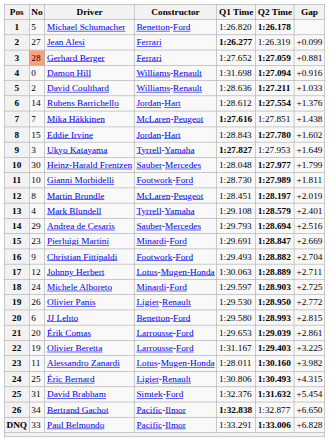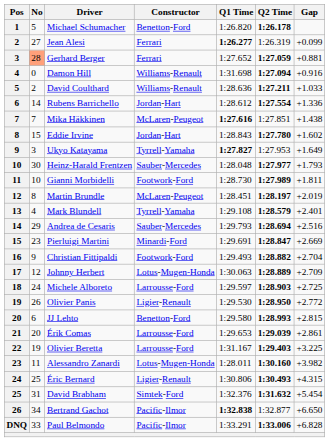 <table class="wikitable sortable" style="font-size: 95%;">
 <tr>
 <th>Pos</th>
 <th>No</th>
 <th>Driver</th>
 <th>Constructor</th>
 <th>Q1 Time</th>
 <th>Q2 Time</th>
 <th>Gap</th>
 </tr>
 <tr>
 <th>1</th>
 <td>5</td>
 <td> <a href='#'>Michael Schumacher</a></td>
 <td><a href='#'>Benetton</a>-<a href='#'>Ford</a></td>
 <td>1:26.820</td>
 <td><strong>1:26.178</strong></td>
 <td></td>
 </tr>
 <tr>
 <th>2</th>
 <td>27</td>
 <td> <a href='#'>Jean Alesi</a></td>
 <td><a href='#'>Ferrari</a></td>
 <td><strong>1:26.277</strong></td>
 <td>1:26.319</td>
 <td>+0.099</td>
 </tr>
 <tr>
 <th>3</th>
 <td style="background: lightsalmon;">28</td>
 <td> <a href='#'>Gerhard Berger</a></td>
 <td><a href='#'>Ferrari</a></td>
 <td>1:27.652</td>
 <td><strong>1:27.059</strong></td>
 <td>+0.881</td>
 </tr>
 <tr>
 <th>4</th>
 <td>0</td>
 <td> <a href='#'>Damon Hill</a></td>
 <td><a href='#'>Williams</a>-<a href='#'>Renault</a></td>
 <td>1:31.698</td>
 <td><strong>1:27.094</strong></td>
 <td>+0.916</td>
 </tr>
 <tr>
 <th>5</th>
 <td>2</td>
 <td> <a href='#'>David Coulthard</a></td>
 <td><a href='#'>Williams</a>-<a href='#'>Renault</a></td>
 <td>1:28.636</td>
 <td><strong>1:27.211</strong></td>
 <td>+1.033</td>
 </tr>
 <tr>
 <th>6</th>
 <td>14</td>
 <td> <a href='#'>Rubens Barrichello</a></td>
 <td><a href='#'>Jordan</a>-<a href='#'>Hart</a></td>
 <td>1:28.612</td>
 <td><strong>1:27.554</strong></td>
-<td>+1.376</td>
+<td>+1.336</td>
 </tr>
 <tr>
 <th>7</th>
 <td>7</td>
 <td> <a href='#'>Mika Häkkinen</a></td>
 <td><a href='#'>McLaren</a>-<a href='#'>Peugeot</a></td>
 <td><strong>1:27.616</strong></td>
 <td>1:27.851</td>
 <td>+1.438</td>
 </tr>
 <tr>
 <th>8</th>
 <td>15</td>
 <td> <a href='#'>Eddie Irvine</a></td>
 <td><a href='#'>Jordan</a>-<a href='#'>Hart</a></td>
 <td>1:28.843</td>
 <td><strong>1:27.780</strong></td>
 <td>+1.602</td>
 </tr>
 <tr>
 <th>9</th>
 <td>3</td>
 <td> <a href='#'>Ukyo Katayama</a></td>
 <td><a href='#'>Tyrrell</a>-<a href='#'>Yamaha</a></td>
 <td><strong>1:27.827</strong></td>
 <td>1:27.953</td>
 <td>+1.649</td>
 </tr>
 <tr>
 <th>10</th>
 <td>30</td>
 <td> <a href='#'>Heinz-Harald Frentzen</a></td>
 <td><a href='#'>Sauber</a>-<a href='#'>Mercedes</a></td>
 <td>1:28.048</td>
 <td><strong>1:27.977</strong></td>
-<td>+1.799</td>
+<td>+1.793</td>
 </tr>
 <tr>
 <th>11</th>
 <td>10</td>
 <td> <a href='#'>Gianni Morbidelli</a></td>
 <td><a href='#'>Footwork</a>-<a href='#'>Ford</a></td>
 <td>1:28.730</td>
 <td><strong>1:27.989</strong></td>
 <td>+1.811</td>
 </tr>
 <tr>
 <th>12</th>
 <td>8</td>
 <td> <a href='#'>Martin Brundle</a></td>
 <td><a href='#'>McLaren</a>-<a href='#'>Peugeot</a></td>
 <td>1:28.451</td>
 <td><strong>1:28.197</strong></td>
 <td>+2.019</td>
 </tr>
 <tr>
 <th>13</th>
 <td>4</td>
 <td> <a href='#'>Mark Blundell</a></td>
 <td><a href='#'>Tyrrell</a>-<a href='#'>Yamaha</a></td>
 <td>1:29.108</td>
 <td><strong>1:28.579</strong></td>
 <td>+2.401</td>
 </tr>
 <tr>
 <th>14</th>
 <td>29</td>
 <td> <a href='#'>Andrea de Cesaris</a></td>
 <td><a href='#'>Sauber</a>-<a href='#'>Mercedes</a></td>
 <td>1:29.793</td>
 <td><strong>1:28.694</strong></td>
 <td>+2.516</td>
 </tr>
 <tr>
 <th>15</th>
 <td>23</td>
 <td> <a href='#'>Pierluigi Martini</a></td>
 <td><a href='#'>Minardi</a>-<a href='#'>Ford</a></td>
 <td>1:29.691</td>
 <td><strong>1:28.847</strong></td>
 <td>+2.669</td>
 </tr>
 <tr>
 <th>16</th>
 <td>9</td>
 <td> <a href='#'>Christian Fittipaldi</a></td>
 <td><a href='#'>Footwork</a>-<a href='#'>Ford</a></td>
 <td>1:29.493</td>
 <td><strong>1:28.882</strong></td>
 <td>+2.704</td>
 </tr>
 <tr>
 <th>17</th>
 <td>12</td>
 <td> <a href='#'>Johnny Herbert</a></td>
 <td><a href='#'>Lotus</a>-<a href='#'>Mugen-Honda</a></td>
 <td>1:30.063</td>
 <td><strong>1:28.889</strong></td>
-<td>+2.711</td>
+<td>+2.709</td>
 </tr>
 <tr>
 <th>18</th>
 <td>24</td>
 <td> <a href='#'>Michele Alboreto</a></td>
-<td><a href='#'>Minardi</a>-<a href='#'>Ford</a></td>
+<td><a href='#'>Larrousse</a>-<a href='#'>Ford</a></td>
 <td>1:29.597</td>
 <td><strong>1:28.903</strong></td>
 <td>+2.725</td>
 </tr>
 <tr>
 <th>19</th>
 <td>26</td>
 <td> <a href='#'>Olivier Panis</a></td>
 <td><a href='#'>Ligier</a>-<a href='#'>Renault</a></td>
 <td>1:29.530</td>
 <td><strong>1:28.950</strong></td>
 <td>+2.772</td>
 </tr>
 <tr>
 <th>20</th>
 <td>6</td>
 <td> <a href='#'>JJ Lehto</a></td>
 <td><a href='#'>Benetton</a>-<a href='#'>Ford</a></td>
 <td>1:29.580</td>
 <td><strong>1:28.993</strong></td>
 <td>+2.815</td>
 </tr>
 <tr>
 <th>21</th>
 <td>20</td>
 <td> <a href='#'>Érik Comas</a></td>
 <td><a href='#'>Larrousse</a>-<a href='#'>Ford</a></td>
 <td>1:29.653</td>
 <td><strong>1:29.039</strong></td>
 <td>+2.861</td>
 </tr>
 <tr>
 <th>22</th>
 <td>19</td>
 <td> <a href='#'>Olivier Beretta</a></td>
 <td><a href='#'>Larrousse</a>-<a href='#'>Ford</a></td>
 <td>1:31.167</td>
 <td><strong>1:29.403</strong></td>
 <td>+3.225</td>
 </tr>
 <tr>
 <th>23</th>
 <td>11</td>
 <td> <a href='#'>Alessandro Zanardi</a></td>
 <td><a href='#'>Lotus</a>-<a href='#'>Mugen-Honda</a></td>
 <td>1:28.011</td>
 <td><strong>1:30.160</strong></td>
 <td>+3.982</td>
 </tr>
 <tr>
 <th>24</th>
 <td>25</td>
 <td> <a href='#'>Éric Bernard</a></td>
 <td><a href='#'>Ligier</a>-<a href='#'>Renault</a></td>
 <td>1:30.806</td>
 <td><strong>1:30.493</strong></td>
 <td>+4.315</td>
 </tr>
 <tr>
 <th>25</th>
 <td>31</td>
 <td> <a href='#'>David Brabham</a></td>
 <td><a href='#'>Simtek</a>-<a href='#'>Ford</a></td>
 <td>1:32.376</td>
 <td><strong>1:31.632</strong></td>
 <td>+5.454</td>
 </tr>
 <tr>
 <th>26</th>
 <td>34</td>
 <td> <a href='#'>Bertrand Gachot</a></td>
 <td><a href='#'>Pacific</a>-<a href='#'>Ilmor</a></td>
 <td><strong>1:32.838</strong></td>
 <td>1:32.877</td>
 <td>+6.650</td>
 </tr>
 <tr>
 <th>DNQ</th>
 <td>33</td>
 <td> <a href='#'>Paul Belmondo</a></td>
 <td><a href='#'>Pacific</a>-<a href='#'>Ilmor</a></td>
 <td>1:33.291</td>
 <td><strong>1:33.006</strong></td>
 <td>+6.828</td>
 </tr>
 <tr>
 <th colspan="7"></th>
 </tr>
 </table>
